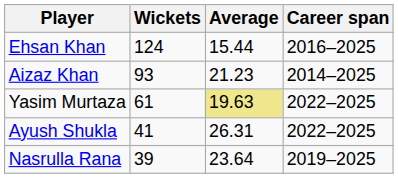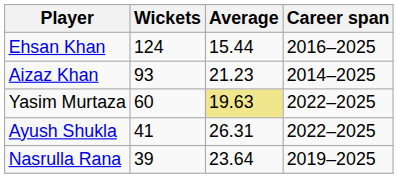 <table class="wikitable">
 <tr>
 <th>Player</th>
 <th>Wickets</th>
 <th>Average</th>
 <th>Career span</th>
 </tr>
 <tr>
 <td><a href='#'>Ehsan Khan</a></td>
 <td>124</td>
 <td>15.44</td>
 <td>2016–2025</td>
 </tr>
 <tr>
 <td><a href='#'>Aizaz Khan</a></td>
 <td>93</td>
 <td>21.23</td>
 <td>2014–2025</td>
 </tr>
 <tr>
 <td>Yasim Murtaza</td>
-<td>61</td>
+<td>60</td>
 <td style="background: khaki;">19.63</td>
 <td>2022–2025</td>
 </tr>
 <tr>
 <td><a href='#'>Ayush Shukla</a></td>
 <td>41</td>
 <td>26.31</td>
 <td>2022–2025</td>
 </tr>
 <tr>
 <td><a href='#'>Nasrulla Rana</a></td>
 <td>39</td>
 <td>23.64</td>
 <td>2019–2025</td>
 </tr>
 </table>
